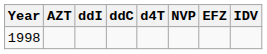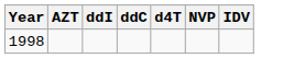 <table class="wikitable sortable" border="1">
 <tr>
 <th>Year</th>
 <th>AZT</th>
 <th>ddI</th>
 <th>ddC</th>
 <th>d4T</th>
 <th>NVP</th>
-<th>EFZ</th>
 <th>IDV</th>
 </tr>
 <tr>
 <td>1998</td>
 <td></td>
 <td></td>
 <td></td>
 <td></td>
 <td></td>
 <td></td>
-<td></td>
 </tr>
 </table>
